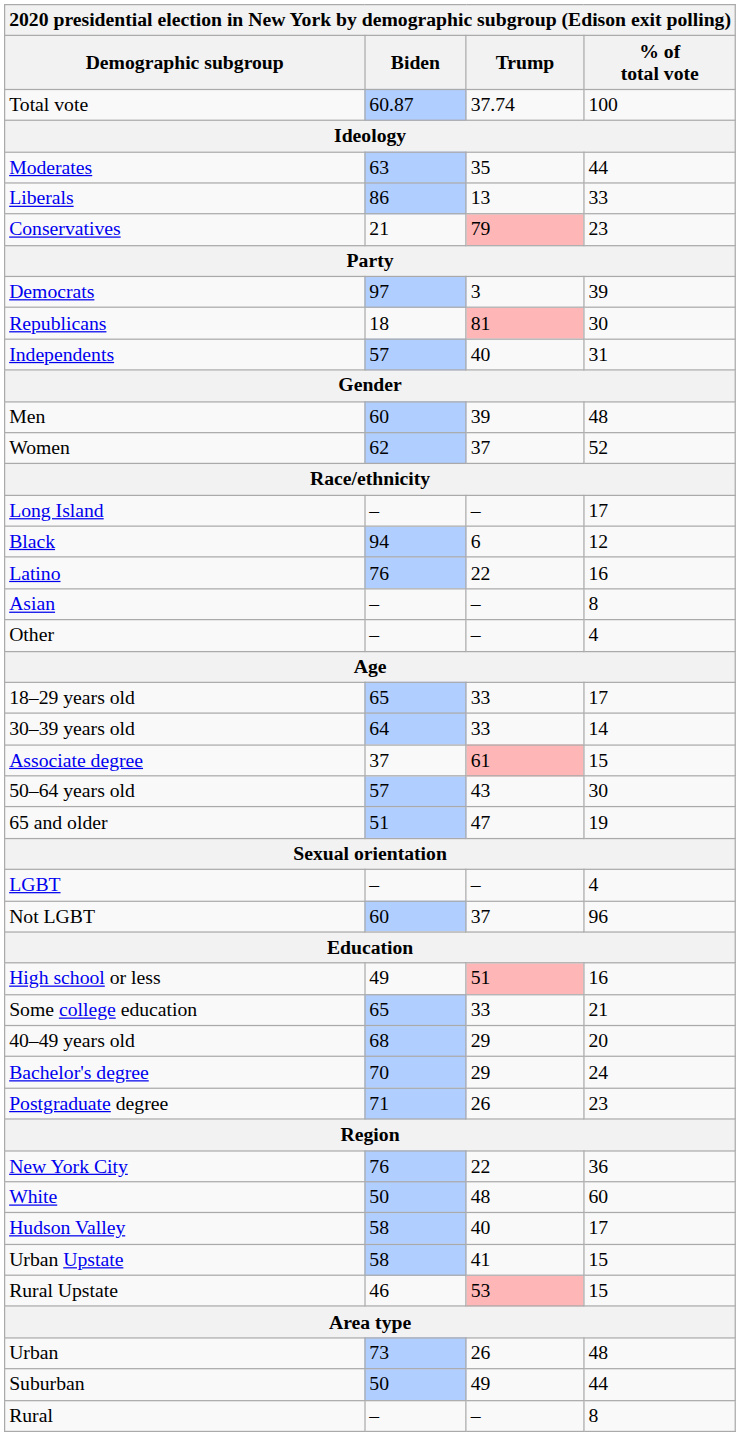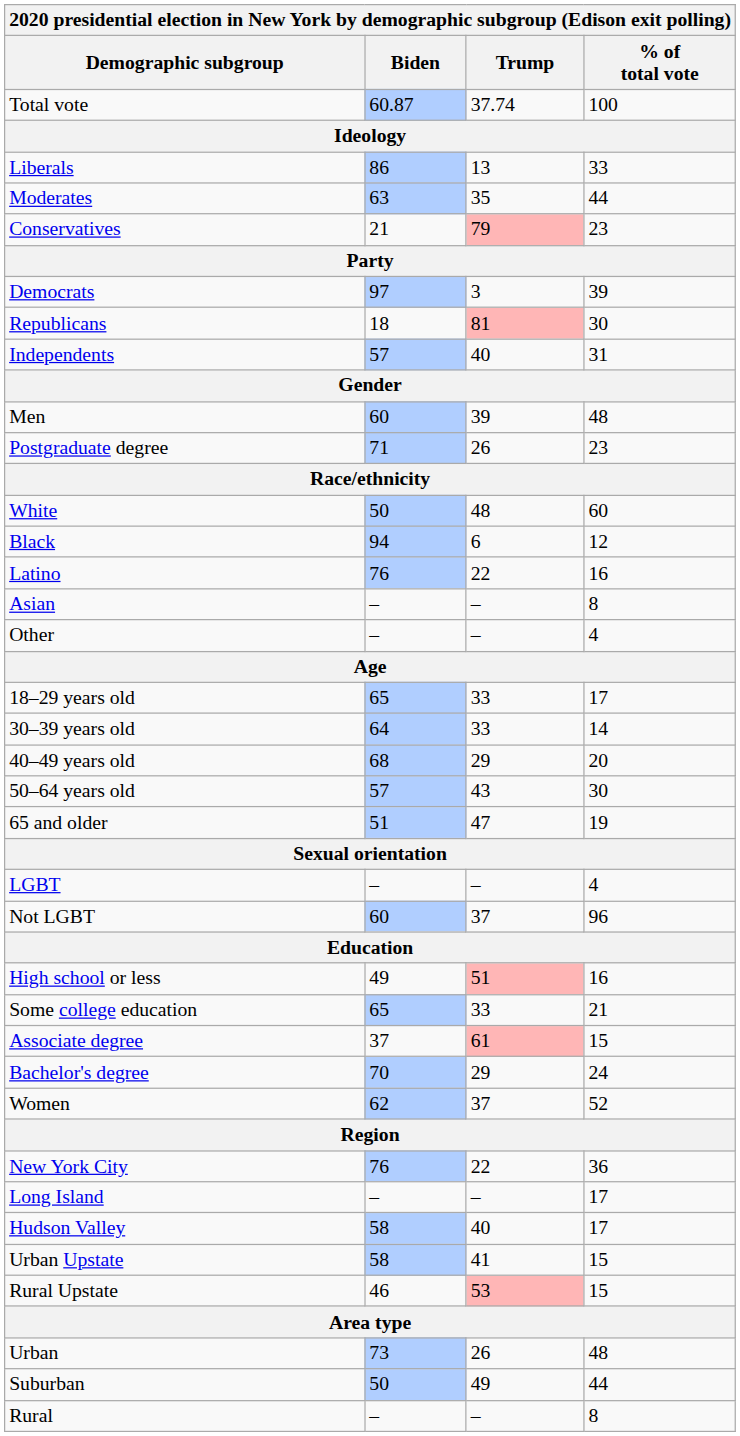 <table class="wikitable sortable">
 <tr>
 <th colspan="4">2020 presidential election in New York by demographic subgroup (Edison exit polling)</th>
 </tr>
 <tr>
 <th>Demographic subgroup</th>
 <th>Biden</th>
 <th>Trump</th>
 <th>% of<br>total vote</th>
 </tr>
 <tr>
 <td>Total vote</td>
 <td style="text-align:left; background:#b0ceff;">60.87</td>
 <td>37.74</td>
 <td>100</td>
 </tr>
 <tr>
 <th colspan="4">Ideology</th>
 </tr>
 <tr>
+<td><a href='#'>Liberals</a></td>
+<td style="text-align:left; background:#b0ceff;">86</td>
+<td>13</td>
+<td>33</td>
+</tr>
+<tr>
 <td><a href='#'>Moderates</a></td>
 <td style="text-align:left; background:#b0ceff;">63</td>
 <td>35</td>
 <td>44</td>
-</tr>
-<tr>
-<td><a href='#'>Liberals</a></td>
-<td style="text-align:left; background:#b0ceff;">86</td>
-<td>13</td>
-<td>33</td>
 </tr>
 <tr>
 <td><a href='#'>Conservatives</a></td>
 <td>21</td>
 <td style="text-align:left; background:#ffb6b6;">79</td>
 <td>23</td>
 </tr>
 <tr>
 <th colspan="4">Party</th>
 </tr>
 <tr>
 <td><a href='#'>Democrats</a></td>
 <td style="text-align:left; background:#b0ceff;">97</td>
 <td>3</td>
 <td>39</td>
 </tr>
 <tr>
 <td><a href='#'>Republicans</a></td>
 <td>18</td>
 <td style="text-align:left; background:#ffb6b6;">81</td>
 <td>30</td>
 </tr>
 <tr>
 <td><a href='#'>Independents</a></td>
 <td style="text-align:left; background:#b0ceff;">57</td>
 <td>40</td>
 <td>31</td>
 </tr>
 <tr>
 <th colspan="4">Gender</th>
 </tr>
 <tr>
 <td>Men</td>
 <td style="text-align:left; background:#b0ceff;">60</td>
 <td>39</td>
 <td>48</td>
 </tr>
 <tr>
-<td>Women</td>
-<td style="text-align:left; background:#b0ceff;">62</td>
-<td>37</td>
-<td>52</td>
+<td><a href='#'>Postgraduate</a> degree</td>
+<td style="text-align:left; background:#b0ceff;">71</td>
+<td>26</td>
+<td>23</td>
 </tr>
 <tr>
 <th colspan="4">Race/ethnicity</th>
 </tr>
 <tr>
-<td><a href='#'>Long Island</a></td>
-<td>–</td>
-<td>–</td>
-<td>17</td>
+<td><a href='#'>White</a></td>
+<td style="text-align:left; background:#b0ceff;">50</td>
+<td>48</td>
+<td>60</td>
 </tr>
 <tr>
 <td><a href='#'>Black</a></td>
 <td style="text-align:left; background:#b0ceff;">94</td>
 <td>6</td>
 <td>12</td>
 </tr>
 <tr>
 <td><a href='#'>Latino</a></td>
 <td style="text-align:left; background:#b0ceff;">76</td>
 <td>22</td>
 <td>16</td>
 </tr>
 <tr>
 <td><a href='#'>Asian</a></td>
 <td>–</td>
 <td>–</td>
 <td>8</td>
 </tr>
 <tr>
 <td>Other</td>
 <td>–</td>
 <td>–</td>
 <td>4</td>
 </tr>
 <tr>
 <th colspan="4">Age</th>
 </tr>
 <tr>
 <td>18–29 years old</td>
 <td style="text-align:left; background:#b0ceff;">65</td>
 <td>33</td>
 <td>17</td>
 </tr>
 <tr>
 <td>30–39 years old</td>
 <td style="text-align:left; background:#b0ceff;">64</td>
 <td>33</td>
 <td>14</td>
 </tr>
 <tr>
-<td><a href='#'>Associate degree</a></td>
-<td>37</td>
-<td style="text-align:left; background:#ffb6b6;">61</td>
-<td>15</td>
+<td>40–49 years old</td>
+<td style="text-align:left; background:#b0ceff;">68</td>
+<td>29</td>
+<td>20</td>
 </tr>
 <tr>
 <td>50–64 years old</td>
 <td style="text-align:left; background:#b0ceff;">57</td>
 <td>43</td>
 <td>30</td>
 </tr>
 <tr>
 <td>65 and older</td>
 <td style="text-align:left; background:#b0ceff;">51</td>
 <td>47</td>
 <td>19</td>
 </tr>
 <tr>
 <th colspan="4">Sexual orientation</th>
 </tr>
 <tr>
 <td><a href='#'>LGBT</a></td>
 <td>–</td>
 <td>–</td>
 <td>4</td>
 </tr>
 <tr>
 <td>Not LGBT</td>
 <td style="text-align:left; background:#b0ceff;">60</td>
 <td>37</td>
 <td>96</td>
 </tr>
 <tr>
 <th colspan="4">Education</th>
 </tr>
 <tr>
 <td><a href='#'>High school</a> or less</td>
 <td>49</td>
 <td style="text-align:left; background:#ffb6b6;">51</td>
 <td>16</td>
 </tr>
 <tr>
 <td>Some <a href='#'>college</a> education</td>
 <td style="text-align:left; background:#b0ceff;">65</td>
 <td>33</td>
 <td>21</td>
 </tr>
 <tr>
-<td>40–49 years old</td>
-<td style="text-align:left; background:#b0ceff;">68</td>
-<td>29</td>
-<td>20</td>
+<td><a href='#'>Associate degree</a></td>
+<td>37</td>
+<td style="text-align:left; background:#ffb6b6;">61</td>
+<td>15</td>
 </tr>
 <tr>
 <td><a href='#'>Bachelor's degree</a></td>
 <td style="text-align:left; background:#b0ceff;">70</td>
 <td>29</td>
 <td>24</td>
 </tr>
 <tr>
-<td><a href='#'>Postgraduate</a> degree</td>
-<td style="text-align:left; background:#b0ceff;">71</td>
-<td>26</td>
-<td>23</td>
+<td>Women</td>
+<td style="text-align:left; background:#b0ceff;">62</td>
+<td>37</td>
+<td>52</td>
 </tr>
 <tr>
 <th colspan="4">Region</th>
 </tr>
 <tr>
 <td><a href='#'>New York City</a></td>
 <td style="text-align:left; background:#b0ceff;">76</td>
 <td>22</td>
 <td>36</td>
 </tr>
 <tr>
-<td><a href='#'>White</a></td>
-<td style="text-align:left; background:#b0ceff;">50</td>
-<td>48</td>
-<td>60</td>
+<td><a href='#'>Long Island</a></td>
+<td>–</td>
+<td>–</td>
+<td>17</td>
 </tr>
 <tr>
 <td><a href='#'>Hudson Valley</a></td>
 <td style="text-align:left; background:#b0ceff;">58</td>
 <td>40</td>
 <td>17</td>
 </tr>
 <tr>
 <td>Urban <a href='#'>Upstate</a></td>
 <td style="text-align:left; background:#b0ceff;">58</td>
 <td>41</td>
 <td>15</td>
 </tr>
 <tr>
 <td>Rural Upstate</td>
 <td>46</td>
 <td style="text-align:left; background:#ffb6b6;">53</td>
 <td>15</td>
 </tr>
 <tr>
 <th colspan="4">Area type</th>
 </tr>
 <tr>
 <td>Urban</td>
 <td style="text-align:left; background:#b0ceff;">73</td>
 <td>26</td>
 <td>48</td>
 </tr>
 <tr>
 <td>Suburban</td>
 <td style="text-align:left; background:#b0ceff;">50</td>
 <td>49</td>
 <td>44</td>
 </tr>
 <tr>
 <td>Rural</td>
 <td>–</td>
 <td>–</td>
 <td>8</td>
 </tr>
 </table>
